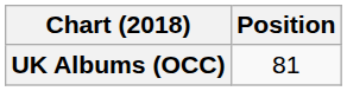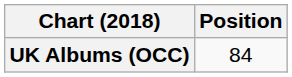 <table class="wikitable plainrowheaders" style="text-align:center">
 <tr>
 <th scope="col">Chart (2018)</th>
 <th scope="col">Position</th>
 </tr>
 <tr>
 <th scope="row">UK Albums (OCC)</th>
-<td>81</td>
+<td>84</td>
 </tr>
 </table>
